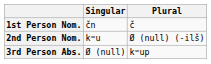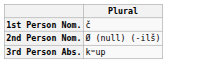 <table class="wikitable">
 <tr>
 <th></th>
-<th>Singular</th>
 <th>Plural</th>
 </tr>
 <tr>
 <th>1st Person Nom.</th>
-<td>čn</td>
 <td>č</td>
 </tr>
 <tr>
 <th>2nd Person Nom.</th>
-<td>kʷu</td>
 <td>Ø (null)  (-ilš)</td>
 </tr>
 <tr>
 <th>3rd Person Abs.</th>
-<td>Ø (null)</td>
 <td>kʷup</td>
 </tr>
 </table>
